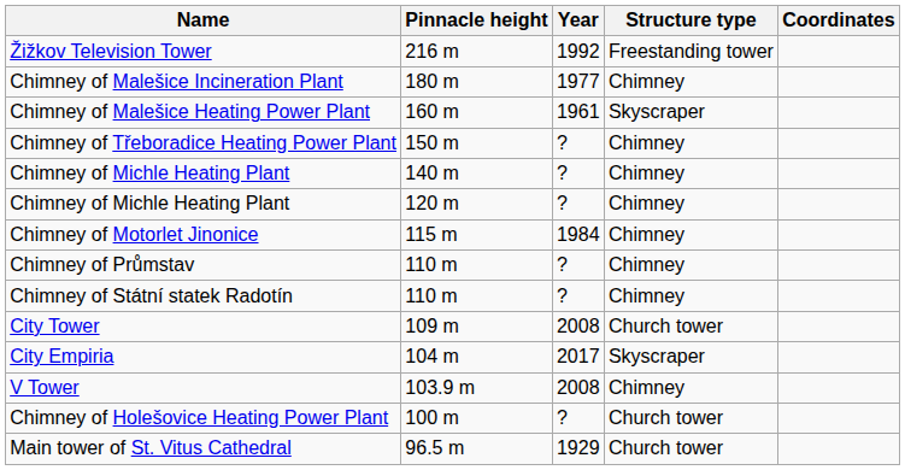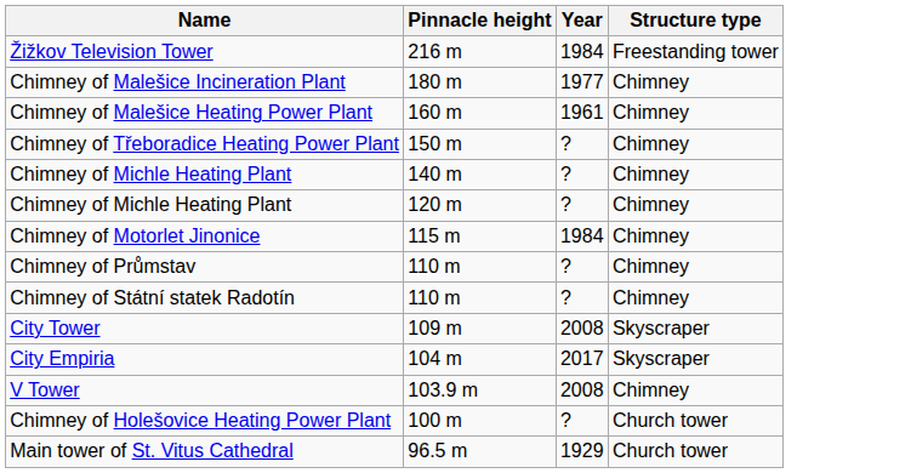 <table class="wikitable sortable">
 <tr>
 <th>Name</th>
 <th>Pinnacle height</th>
 <th>Year</th>
 <th>Structure type</th>
-<th>Coordinates</th>
 </tr>
 <tr>
 <td><a href='#'>Žižkov Television Tower</a></td>
 <td>216 m</td>
-<td>1992</td>
+<td>1984</td>
 <td>Freestanding tower</td>
-<td></td>
 </tr>
 <tr>
 <td>Chimney of <a href='#'>Malešice Incineration Plant</a></td>
 <td>180 m</td>
 <td>1977</td>
 <td>Chimney</td>
-<td></td>
 </tr>
 <tr>
 <td>Chimney of <a href='#'>Malešice Heating Power Plant</a></td>
 <td>160 m</td>
 <td>1961</td>
-<td>Skyscraper</td>
-<td></td>
+<td>Chimney</td>
 </tr>
 <tr>
 <td>Chimney of <a href='#'>Třeboradice Heating Power Plant</a></td>
 <td>150 m</td>
 <td>?</td>
 <td>Chimney</td>
-<td></td>
 </tr>
 <tr>
 <td>Chimney of <a href='#'>Michle Heating Plant</a></td>
 <td>140 m</td>
 <td>?</td>
 <td>Chimney</td>
-<td></td>
 </tr>
 <tr>
 <td>Chimney of Michle Heating Plant</td>
 <td>120 m</td>
 <td>?</td>
 <td>Chimney</td>
-<td></td>
 </tr>
 <tr>
 <td>Chimney of <a href='#'>Motorlet Jinonice</a></td>
 <td>115 m</td>
 <td>1984</td>
 <td>Chimney</td>
-<td></td>
 </tr>
 <tr>
 <td>Chimney of Průmstav</td>
 <td>110 m</td>
 <td>?</td>
 <td>Chimney</td>
-<td></td>
 </tr>
 <tr>
 <td>Chimney of Státní statek Radotín</td>
 <td>110 m</td>
 <td>?</td>
 <td>Chimney</td>
-<td></td>
 </tr>
 <tr>
 <td><a href='#'>City Tower</a></td>
 <td>109 m</td>
 <td>2008</td>
-<td>Church tower</td>
-<td></td>
+<td>Skyscraper</td>
 </tr>
 <tr>
 <td><a href='#'>City Empiria</a></td>
 <td>104 m</td>
 <td>2017</td>
 <td>Skyscraper</td>
-<td></td>
 </tr>
 <tr>
 <td><a href='#'>V Tower</a></td>
 <td>103.9 m</td>
 <td>2008</td>
 <td>Chimney</td>
-<td></td>
 </tr>
 <tr>
 <td>Chimney of <a href='#'>Holešovice Heating Power Plant</a></td>
 <td>100 m</td>
 <td>?</td>
 <td>Church tower</td>
-<td></td>
 </tr>
 <tr>
 <td>Main tower of <a href='#'>St. Vitus Cathedral</a></td>
 <td>96.5 m</td>
 <td>1929</td>
 <td>Church tower</td>
-<td><br></td>
 </tr>
 </table>
